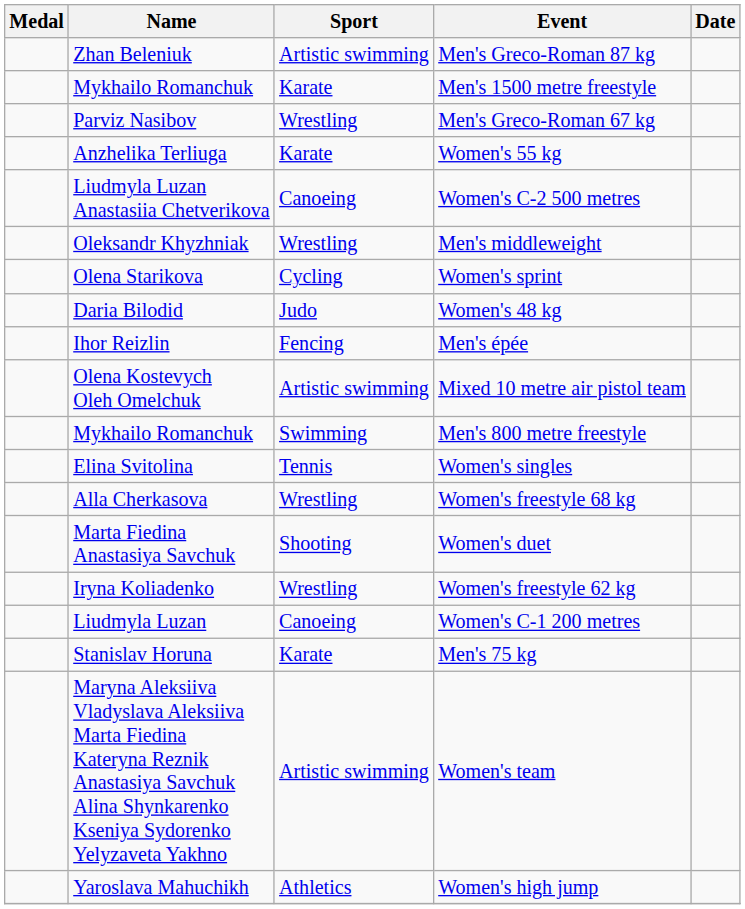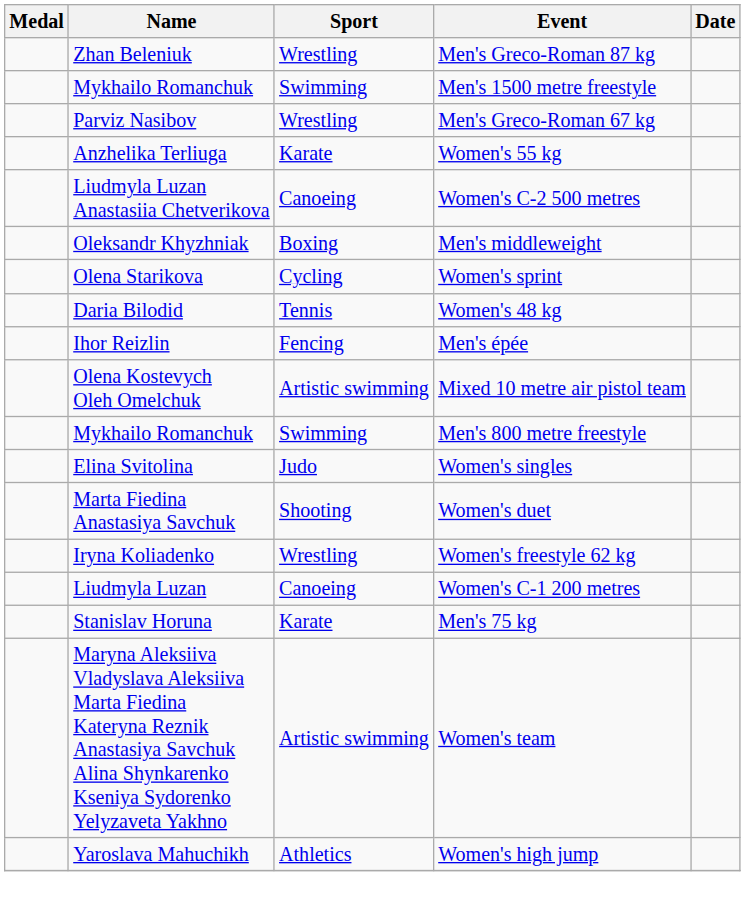 <table class="wikitable sortable" style="font-size: 95%;">
 <tr>
 <th>Medal</th>
 <th>Name</th>
 <th>Sport</th>
 <th>Event</th>
 <th>Date</th>
 </tr>
 <tr>
 <td></td>
 <td><a href='#'>Zhan Beleniuk</a></td>
-<td><a href='#'>Artistic swimming</a></td>
+<td><a href='#'>Wrestling</a></td>
 <td><a href='#'>Men's Greco-Roman 87 kg</a></td>
 <td></td>
 </tr>
 <tr>
 <td></td>
 <td><a href='#'>Mykhailo Romanchuk</a></td>
-<td><a href='#'>Karate</a></td>
+<td><a href='#'>Swimming</a></td>
 <td><a href='#'>Men's 1500 metre freestyle</a></td>
 <td></td>
 </tr>
 <tr>
 <td></td>
 <td><a href='#'>Parviz Nasibov</a></td>
 <td><a href='#'>Wrestling</a></td>
 <td><a href='#'>Men's Greco-Roman 67 kg</a></td>
 <td></td>
 </tr>
 <tr>
 <td></td>
 <td><a href='#'>Anzhelika Terliuga</a></td>
 <td><a href='#'>Karate</a></td>
 <td><a href='#'>Women's 55 kg</a></td>
 <td></td>
 </tr>
 <tr>
 <td></td>
 <td><a href='#'>Liudmyla Luzan</a><br><a href='#'>Anastasiia Chetverikova</a></td>
 <td><a href='#'>Canoeing</a></td>
 <td><a href='#'>Women's C-2 500 metres</a></td>
 <td></td>
 </tr>
 <tr>
 <td></td>
 <td><a href='#'>Oleksandr Khyzhniak</a></td>
-<td><a href='#'>Wrestling</a></td>
+<td><a href='#'>Boxing</a></td>
 <td><a href='#'>Men's middleweight</a></td>
 <td></td>
 </tr>
 <tr>
 <td></td>
 <td><a href='#'>Olena Starikova</a></td>
 <td><a href='#'>Cycling</a></td>
 <td><a href='#'>Women's sprint</a></td>
 <td></td>
 </tr>
 <tr>
 <td></td>
 <td><a href='#'>Daria Bilodid</a></td>
-<td><a href='#'>Judo</a></td>
+<td><a href='#'>Tennis</a></td>
 <td><a href='#'>Women's 48 kg</a></td>
 <td></td>
 </tr>
 <tr>
 <td></td>
 <td><a href='#'>Ihor Reizlin</a></td>
 <td><a href='#'>Fencing</a></td>
 <td><a href='#'>Men's épée</a></td>
 <td></td>
 </tr>
 <tr>
 <td></td>
 <td><a href='#'>Olena Kostevych</a><br><a href='#'>Oleh Omelchuk</a></td>
 <td><a href='#'>Artistic swimming</a></td>
 <td><a href='#'>Mixed 10 metre air pistol team</a></td>
 <td></td>
 </tr>
 <tr>
 <td></td>
 <td><a href='#'>Mykhailo Romanchuk</a></td>
 <td><a href='#'>Swimming</a></td>
 <td><a href='#'>Men's 800 metre freestyle</a></td>
 <td></td>
 </tr>
 <tr>
 <td></td>
 <td><a href='#'>Elina Svitolina</a></td>
-<td><a href='#'>Tennis</a></td>
+<td><a href='#'>Judo</a></td>
 <td><a href='#'>Women's singles</a></td>
-<td></td>
-</tr>
-<tr>
-<td></td>
-<td><a href='#'>Alla Cherkasova</a></td>
-<td><a href='#'>Wrestling</a></td>
-<td><a href='#'>Women's freestyle 68 kg</a></td>
 <td></td>
 </tr>
 <tr>
 <td></td>
 <td><a href='#'>Marta Fiedina</a><br><a href='#'>Anastasiya Savchuk</a></td>
 <td><a href='#'>Shooting</a></td>
 <td><a href='#'>Women's duet</a></td>
 <td></td>
 </tr>
 <tr>
 <td></td>
 <td><a href='#'>Iryna Koliadenko</a></td>
 <td><a href='#'>Wrestling</a></td>
 <td><a href='#'>Women's freestyle 62 kg</a></td>
 <td></td>
 </tr>
 <tr>
 <td></td>
 <td><a href='#'>Liudmyla Luzan</a></td>
 <td><a href='#'>Canoeing</a></td>
 <td><a href='#'>Women's C-1 200 metres</a></td>
 <td></td>
 </tr>
 <tr>
 <td></td>
 <td><a href='#'>Stanislav Horuna</a></td>
 <td><a href='#'>Karate</a></td>
 <td><a href='#'>Men's 75 kg</a></td>
 <td></td>
 </tr>
 <tr>
 <td></td>
 <td><a href='#'>Maryna Aleksiiva</a><br><a href='#'>Vladyslava Aleksiiva</a><br><a href='#'>Marta Fiedina</a><br><a href='#'>Kateryna Reznik</a><br><a href='#'>Anastasiya Savchuk</a><br><a href='#'>Alina Shynkarenko</a><br><a href='#'>Kseniya Sydorenko</a><br><a href='#'>Yelyzaveta Yakhno</a></td>
 <td><a href='#'>Artistic swimming</a></td>
 <td><a href='#'>Women's team</a></td>
 <td></td>
 </tr>
 <tr>
 <td></td>
 <td><a href='#'>Yaroslava Mahuchikh</a></td>
 <td><a href='#'>Athletics</a></td>
 <td><a href='#'>Women's high jump</a></td>
 <td></td>
 </tr>
 <tr>
 </tr>
 </table>
